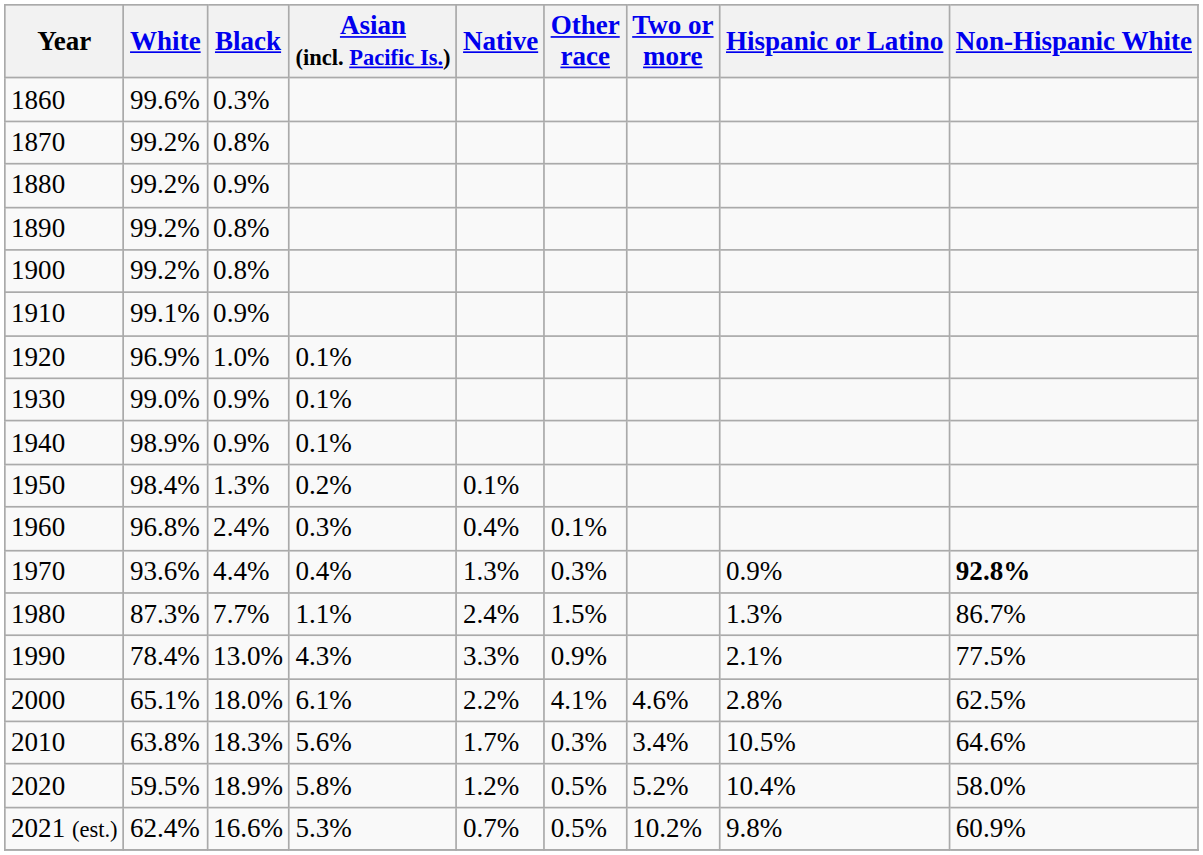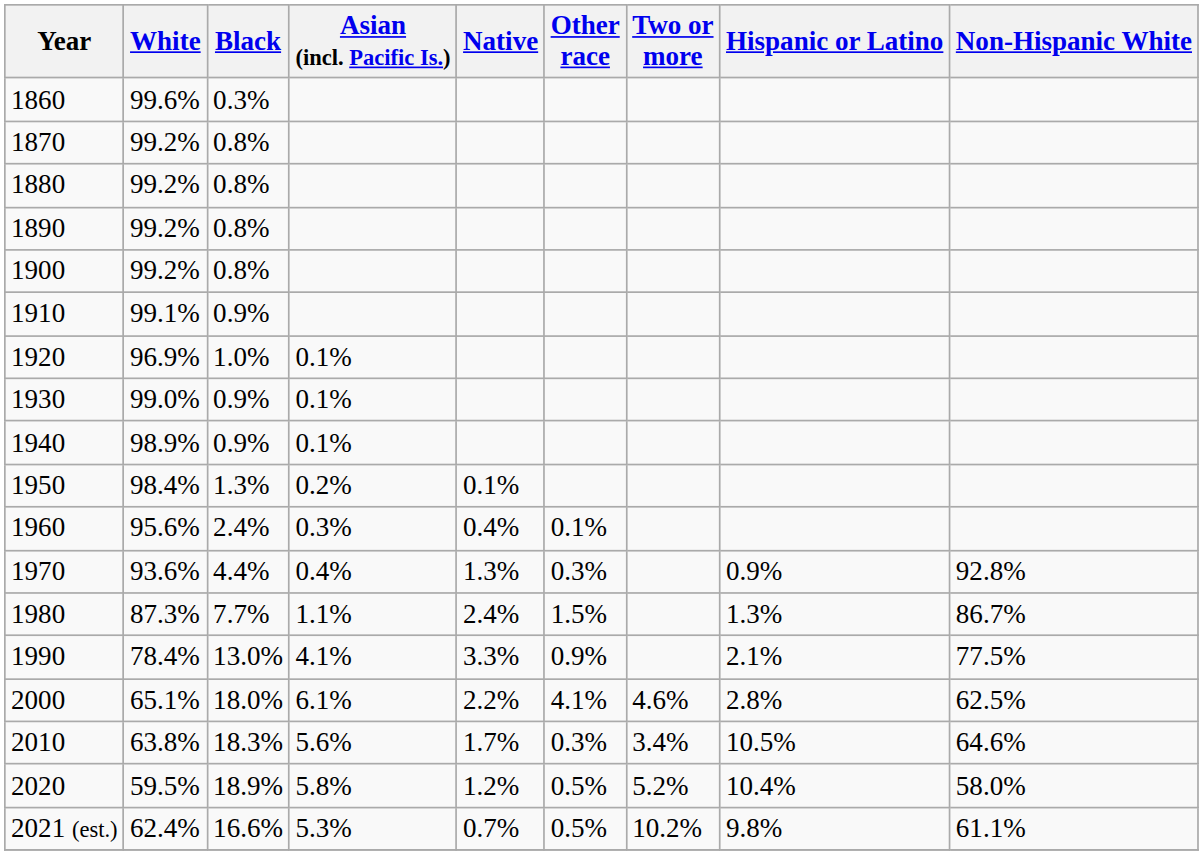 <table class="wikitable sortable">
 <tr>
 <th>Year</th>
 <th><a href='#'>White</a></th>
 <th><a href='#'>Black</a></th>
 <th><a href='#'>Asian</a> <br><small>(incl. <a href='#'>Pacific Is.</a>)</small></th>
 <th><a href='#'>Native</a></th>
 <th><a href='#'>Other<br>race</a></th>
 <th><a href='#'>Two or<br> more</a></th>
 <th><a href='#'>Hispanic or Latino</a></th>
 <th><a href='#'>Non-Hispanic White</a></th>
 </tr>
 <tr>
 <td>1860</td>
 <td>99.6%</td>
 <td>0.3%</td>
 <td></td>
 <td></td>
 <td></td>
 <td></td>
 <td></td>
 <td></td>
 </tr>
 <tr>
 <td>1870</td>
 <td>99.2%</td>
 <td>0.8%</td>
 <td></td>
 <td></td>
 <td></td>
 <td></td>
 <td></td>
 <td></td>
 </tr>
 <tr>
 <td>1880</td>
 <td>99.2%</td>
-<td>0.9%</td>
+<td>0.8%</td>
 <td></td>
 <td></td>
 <td></td>
 <td></td>
 <td></td>
 <td></td>
 </tr>
 <tr>
 <td>1890</td>
 <td>99.2%</td>
 <td>0.8%</td>
 <td></td>
 <td></td>
 <td></td>
 <td></td>
 <td></td>
 <td></td>
 </tr>
 <tr>
 <td>1900</td>
 <td>99.2%</td>
 <td>0.8%</td>
 <td></td>
 <td></td>
 <td></td>
 <td></td>
 <td></td>
 <td></td>
 </tr>
 <tr>
 <td>1910</td>
 <td>99.1%</td>
 <td>0.9%</td>
 <td></td>
 <td></td>
 <td></td>
 <td></td>
 <td></td>
 <td></td>
 </tr>
 <tr>
 <td>1920</td>
 <td>96.9%</td>
 <td>1.0%</td>
 <td>0.1%</td>
 <td></td>
 <td></td>
 <td></td>
 <td></td>
 <td></td>
 </tr>
 <tr>
 <td>1930</td>
 <td>99.0%</td>
 <td>0.9%</td>
 <td>0.1%</td>
 <td></td>
 <td></td>
 <td></td>
 <td></td>
 <td></td>
 </tr>
 <tr>
 <td>1940</td>
 <td>98.9%</td>
 <td>0.9%</td>
 <td>0.1%</td>
 <td></td>
 <td></td>
 <td></td>
 <td></td>
 <td></td>
 </tr>
 <tr>
 <td>1950</td>
 <td>98.4%</td>
 <td>1.3%</td>
 <td>0.2%</td>
 <td>0.1%</td>
 <td></td>
 <td></td>
 <td></td>
 <td></td>
 </tr>
 <tr>
 <td>1960</td>
-<td>96.8%</td>
+<td>95.6%</td>
 <td>2.4%</td>
 <td>0.3%</td>
 <td>0.4%</td>
 <td>0.1%</td>
 <td></td>
 <td></td>
 <td></td>
 </tr>
 <tr>
 <td>1970</td>
 <td>93.6%</td>
 <td>4.4%</td>
 <td>0.4%</td>
 <td>1.3%</td>
 <td>0.3%</td>
 <td></td>
 <td>0.9%</td>
-<td><strong>92.8%</strong></td>
+<td>92.8%</td>
 </tr>
 <tr>
 <td>1980</td>
 <td>87.3%</td>
 <td>7.7%</td>
 <td>1.1%</td>
 <td>2.4%</td>
 <td>1.5%</td>
 <td></td>
 <td>1.3%</td>
 <td>86.7%</td>
 </tr>
 <tr>
 <td>1990</td>
 <td>78.4%</td>
 <td>13.0%</td>
-<td>4.3%</td>
+<td>4.1%</td>
 <td>3.3%</td>
 <td>0.9%</td>
 <td></td>
 <td>2.1%</td>
 <td>77.5%</td>
 </tr>
 <tr>
 <td>2000</td>
 <td>65.1%</td>
 <td>18.0%</td>
 <td>6.1%</td>
 <td>2.2%</td>
 <td>4.1%</td>
 <td>4.6%</td>
 <td>2.8%</td>
 <td>62.5%</td>
 </tr>
 <tr>
 <td>2010</td>
 <td>63.8%</td>
 <td>18.3%</td>
 <td>5.6%</td>
 <td>1.7%</td>
 <td>0.3%</td>
 <td>3.4%</td>
 <td>10.5%</td>
 <td>64.6%</td>
 </tr>
 <tr>
 <td>2020</td>
 <td>59.5%</td>
 <td>18.9%</td>
 <td>5.8%</td>
 <td>1.2%</td>
 <td>0.5%</td>
 <td>5.2%</td>
 <td>10.4%</td>
 <td>58.0%</td>
 </tr>
 <tr>
 <td>2021 <small>(est.)</small></td>
 <td>62.4%</td>
 <td>16.6%</td>
 <td>5.3%</td>
 <td>0.7%</td>
 <td>0.5%</td>
 <td>10.2%</td>
 <td>9.8%</td>
-<td>60.9%</td>
+<td>61.1%</td>
 </tr>
 <tr>
 </tr>
 </table>
